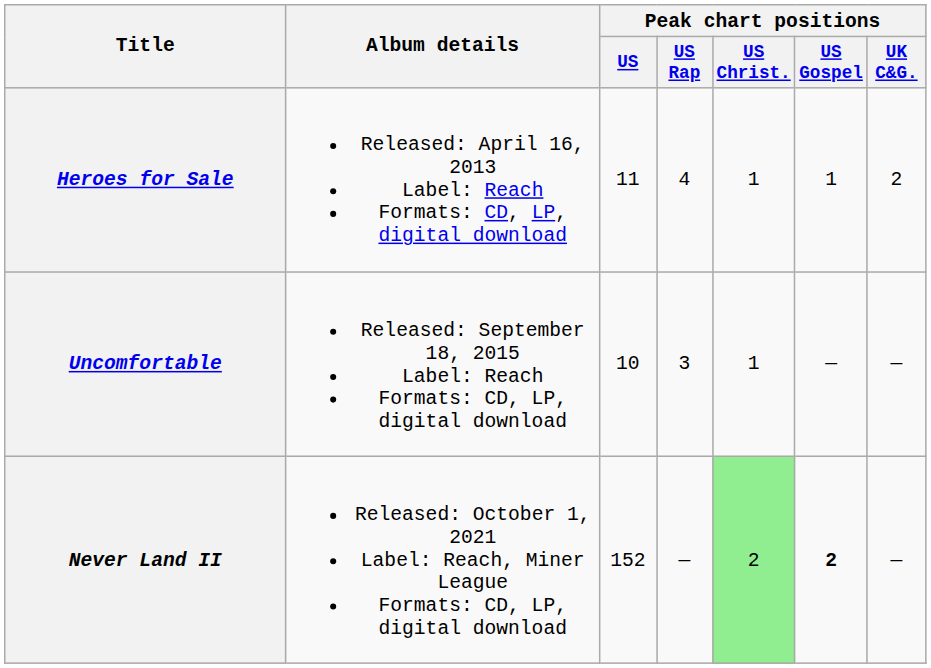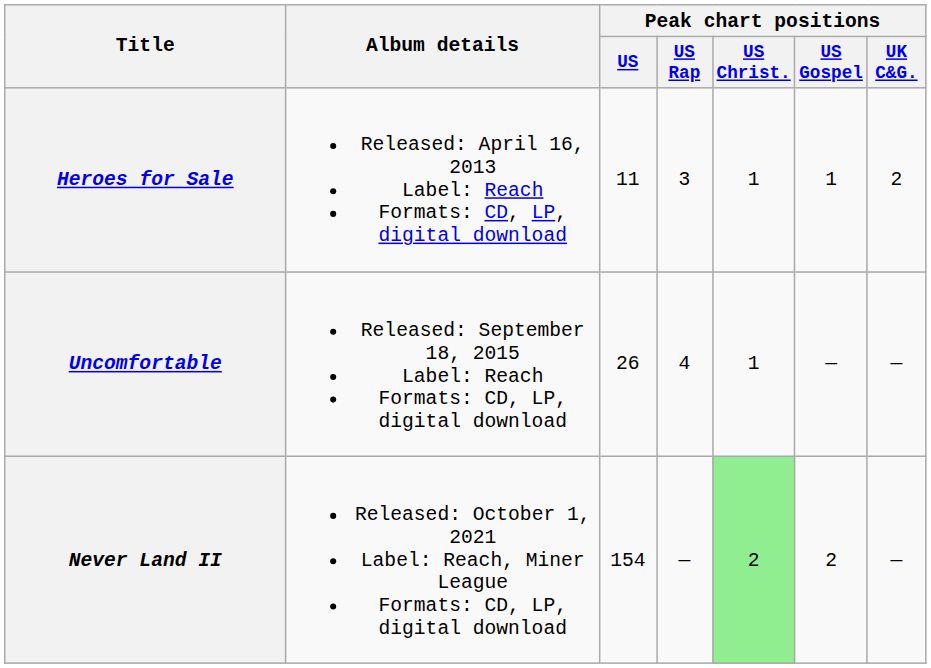 <table class="wikitable plainrowheaders" style="text-align:center;">
 <tr>
 <th scope="col" rowspan="2" style="width:16em;">Title</th>
 <th scope="col" rowspan="2" style="width:18em;">Album details</th>
 <th scope="col" colspan="5">Peak chart positions</th>
 </tr>
 <tr>
 <th scope="col" style="width:3em;font-size:90%;"><a href='#'>US</a><br></th>
 <th scope="col" style="width:3em;font-size:90%;"><a href='#'>US<br>Rap</a><br></th>
 <th scope="col" style="width:3em;font-size:90%;"><a href='#'>US<br>Christ.</a><br></th>
 <th scope="col" style="width:3em;font-size:90%;"><a href='#'>US Gospel</a><br></th>
 <th scope="col" style="width:3em;font-size:90%;"><a href='#'>UK<br>C&G.</a><br></th>
 </tr>
 <tr>
 <th scope="row"><em><a href='#'>Heroes for Sale</a></em></th>
 <td><br><ul><li>Released: April 16, 2013</li><li>Label: <a href='#'>Reach</a></li><li>Formats: <a href='#'>CD</a>, <a href='#'>LP</a>, <a href='#'>digital download</a></li></ul></td>
 <td>11</td>
-<td>4</td>
+<td>3</td>
 <td>1</td>
 <td>1</td>
 <td>2</td>
 </tr>
 <tr>
 <th scope="row"><em><a href='#'>Uncomfortable</a></em></th>
 <td><br><ul><li>Released: September 18, 2015</li><li>Label: Reach</li><li>Formats: CD, LP, digital download</li></ul></td>
-<td>10</td>
-<td>3</td>
+<td>26</td>
+<td>4</td>
 <td>1</td>
 <td>—</td>
 <td>—</td>
 </tr>
 <tr>
 <th scope="row"><em>Never Land II</em></th>
 <td><br><ul><li>Released: October 1, 2021</li><li>Label: Reach, Miner League</li><li>Formats: CD, LP, digital download</li></ul></td>
-<td>152</td>
+<td>154</td>
 <td>—</td>
 <td style="background: lightgreen;">2</td>
-<td><strong>2</strong></td>
+<td>2</td>
 <td>—</td>
 </tr>
 </table>
